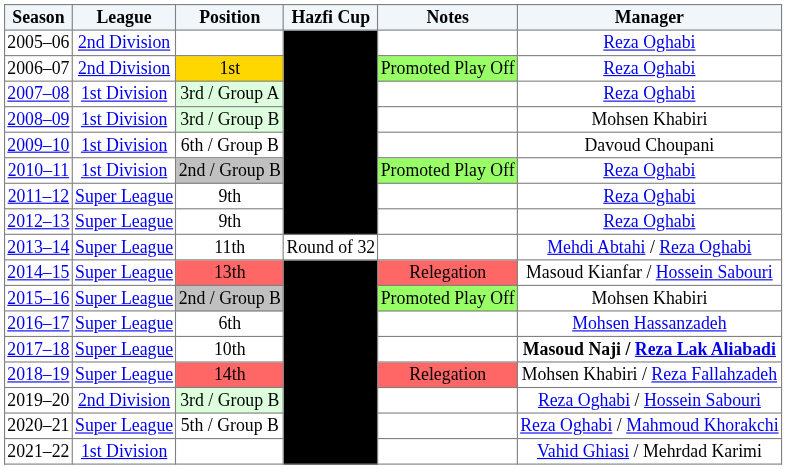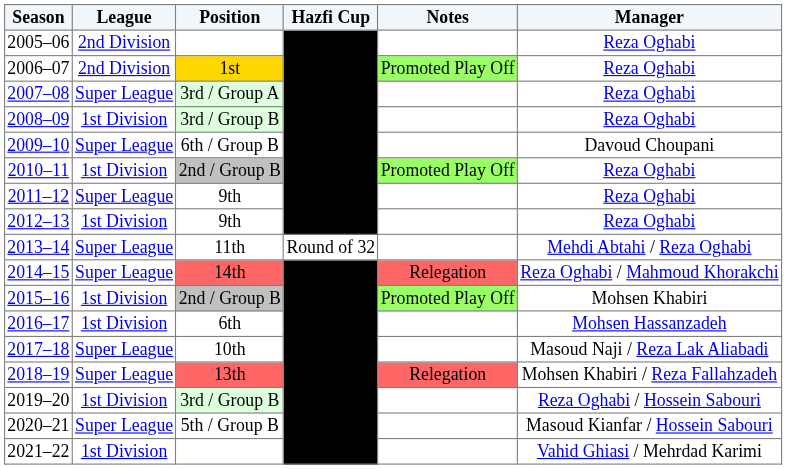 <table border="1" cellpadding="2" style="border-collapse:collapse; text-align:center; font-size:normal;">
 <tr style="background:#f0f6fa;">
 <th>Season</th>
 <th>League</th>
 <th>Position</th>
 <th>Hazfi Cup</th>
 <th>Notes</th>
 <th>Manager</th>
 </tr>
 <tr>
 <td>2005–06</td>
 <td><a href='#'>2nd Division</a></td>
 <td></td>
 <td rowspan=8 bgcolor= black></td>
 <td></td>
 <td><a href='#'>Reza Oghabi</a></td>
 </tr>
 <tr>
 <td>2006–07</td>
 <td><a href='#'>2nd Division</a></td>
 <td bgcolor=gold>1st</td>
 <td bgcolor=99FF66>Promoted Play Off</td>
 <td><a href='#'>Reza Oghabi</a></td>
 </tr>
 <tr>
 <td><a href='#'>2007–08</a></td>
-<td><a href='#'>1st Division</a></td>
+<td><a href='#'>Super League</a></td>
 <td bgcolor=DDFFDD>3rd / Group A</td>
 <td></td>
 <td><a href='#'>Reza Oghabi</a></td>
 </tr>
 <tr>
 <td><a href='#'>2008–09</a></td>
 <td><a href='#'>1st Division</a></td>
 <td bgcolor=DDFFDD>3rd / Group B</td>
 <td></td>
-<td>Mohsen Khabiri</td>
+<td><a href='#'>Reza Oghabi</a></td>
 </tr>
 <tr>
 <td><a href='#'>2009–10</a></td>
-<td><a href='#'>1st Division</a></td>
+<td><a href='#'>Super League</a></td>
 <td>6th / Group B</td>
 <td></td>
 <td>Davoud Choupani</td>
 </tr>
 <tr>
 <td><a href='#'>2010–11</a></td>
 <td><a href='#'>1st Division</a></td>
 <td bgcolor=silver>2nd / Group B</td>
 <td bgcolor=99FF66>Promoted Play Off </td>
 <td><a href='#'>Reza Oghabi</a></td>
 </tr>
 <tr>
 <td><a href='#'>2011–12</a></td>
 <td><a href='#'>Super League</a></td>
 <td>9th</td>
 <td></td>
 <td><a href='#'>Reza Oghabi</a></td>
 </tr>
 <tr>
 <td><a href='#'>2012–13</a></td>
-<td><a href='#'>Super League</a></td>
+<td><a href='#'>1st Division</a></td>
 <td>9th</td>
 <td></td>
 <td><a href='#'>Reza Oghabi</a></td>
 </tr>
 <tr>
 <td><a href='#'>2013–14</a></td>
 <td><a href='#'>Super League</a></td>
 <td>11th</td>
 <td>Round of 32</td>
 <td></td>
 <td><a href='#'>Mehdi Abtahi</a> / <a href='#'>Reza Oghabi</a></td>
 </tr>
 <tr>
 <td><a href='#'>2014–15</a></td>
 <td><a href='#'>Super League</a></td>
-<td bgcolor=FF6666>13th</td>
+<td bgcolor=FF6666>14th</td>
 <td rowspan=8 bgcolor= black></td>
 <td bgcolor=FF6666>Relegation</td>
-<td>Masoud Kianfar / <a href='#'>Hossein Sabouri</a></td>
+<td><a href='#'>Reza Oghabi</a> / <a href='#'>Mahmoud Khorakchi</a></td>
 </tr>
 <tr>
 <td><a href='#'>2015–16</a></td>
-<td><a href='#'>Super League</a></td>
+<td><a href='#'>1st Division</a></td>
 <td bgcolor=silver>2nd / Group B</td>
 <td bgcolor=99FF66>Promoted Play Off </td>
 <td>Mohsen Khabiri</td>
 </tr>
 <tr>
 <td><a href='#'>2016–17</a></td>
-<td><a href='#'>Super League</a></td>
+<td><a href='#'>1st Division</a></td>
 <td>6th</td>
 <td></td>
 <td><a href='#'>Mohsen Hassanzadeh</a></td>
 </tr>
 <tr>
 <td><a href='#'>2017–18</a></td>
 <td><a href='#'>Super League</a></td>
 <td>10th</td>
 <td></td>
-<td><strong>Masoud Naji / <a href='#'>Reza Lak Aliabadi</a></strong></td>
+<td>Masoud Naji / <a href='#'>Reza Lak Aliabadi</a></td>
 </tr>
 <tr>
 <td><a href='#'>2018–19</a></td>
 <td><a href='#'>Super League</a></td>
-<td bgcolor=FF6666>14th</td>
+<td bgcolor=FF6666>13th</td>
 <td bgcolor=FF6666>Relegation </td>
 <td>Mohsen Khabiri / <a href='#'>Reza Fallahzadeh</a></td>
 </tr>
 <tr>
 <td>2019–20</td>
-<td><a href='#'>2nd Division</a></td>
+<td><a href='#'>1st Division</a></td>
 <td bgcolor=DDFFDD>3rd / Group B</td>
 <td></td>
 <td><a href='#'>Reza Oghabi</a> / <a href='#'>Hossein Sabouri</a></td>
 </tr>
 <tr>
 <td>2020–21</td>
 <td><a href='#'>Super League</a></td>
 <td>5th / Group B</td>
 <td></td>
-<td><a href='#'>Reza Oghabi</a> / <a href='#'>Mahmoud Khorakchi</a></td>
+<td>Masoud Kianfar / <a href='#'>Hossein Sabouri</a></td>
 </tr>
 <tr>
 <td>2021–22</td>
 <td><a href='#'>1st Division</a></td>
 <td></td>
 <td></td>
 <td><a href='#'>Vahid Ghiasi</a> / Mehrdad Karimi</td>
 </tr>
 </table>
